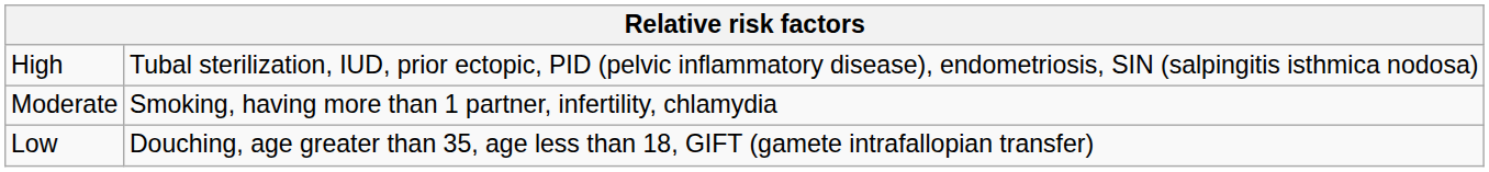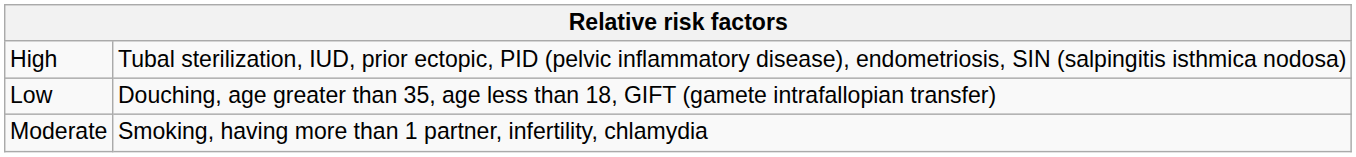 <table class="wikitable">
 <tr>
 <th colspan="2">Relative risk factors</th>
 </tr>
 <tr>
 <td>High</td>
 <td>Tubal sterilization, IUD, prior ectopic, PID (pelvic inflammatory disease), endometriosis, SIN (salpingitis isthmica nodosa)</td>
 </tr>
 <tr>
+<td>Low</td>
+<td>Douching, age greater than 35, age less than 18, GIFT (gamete intrafallopian transfer)</td>
+</tr>
+<tr>
 <td>Moderate</td>
 <td>Smoking, having more than 1 partner, infertility, chlamydia</td>
 </tr>
-<tr>
-<td>Low</td>
-<td>Douching, age greater than 35, age less than 18, GIFT (gamete intrafallopian transfer)</td>
-</tr>
 </table>
